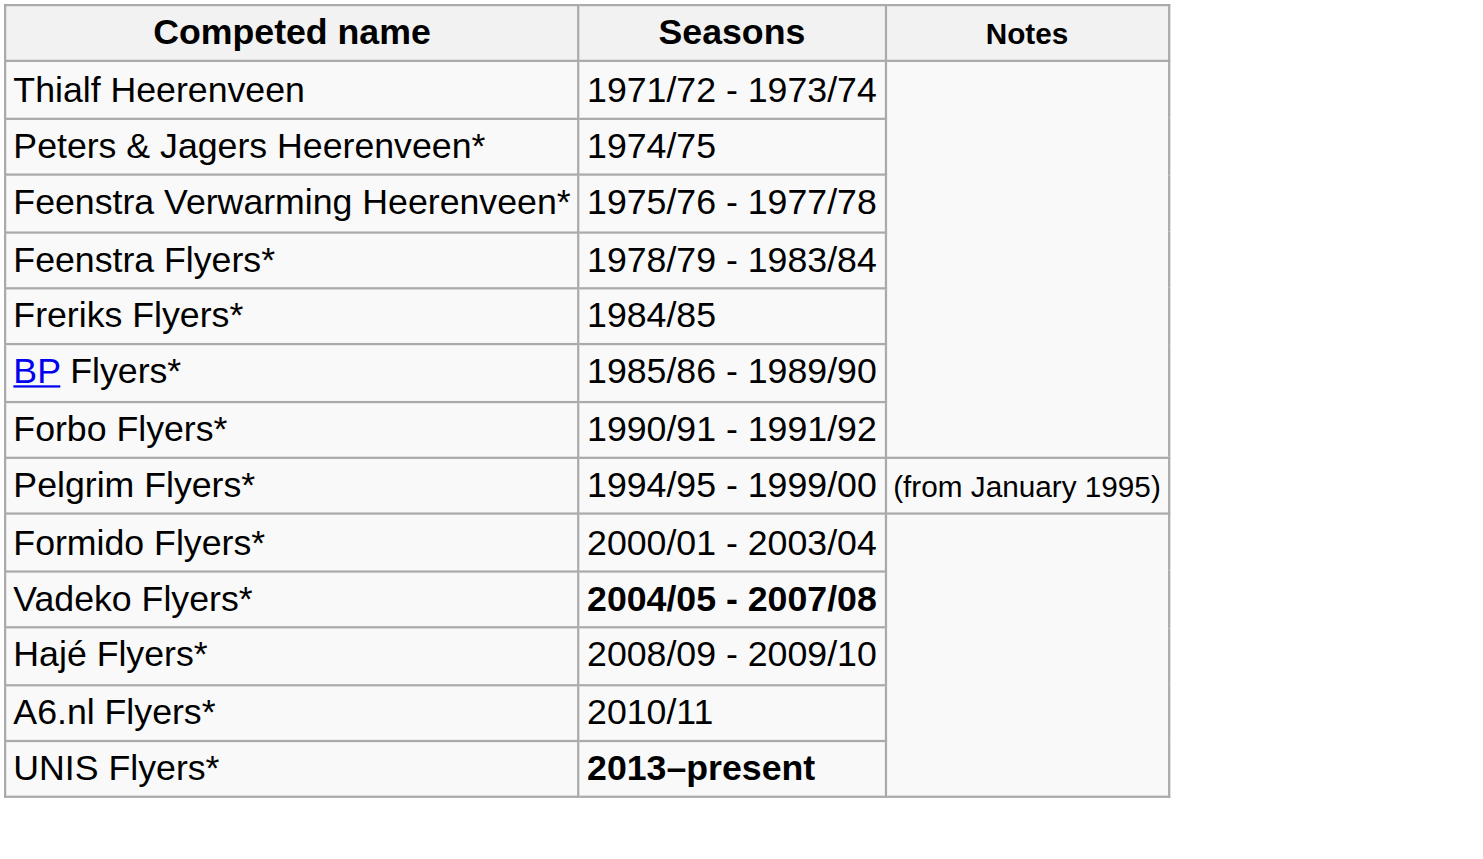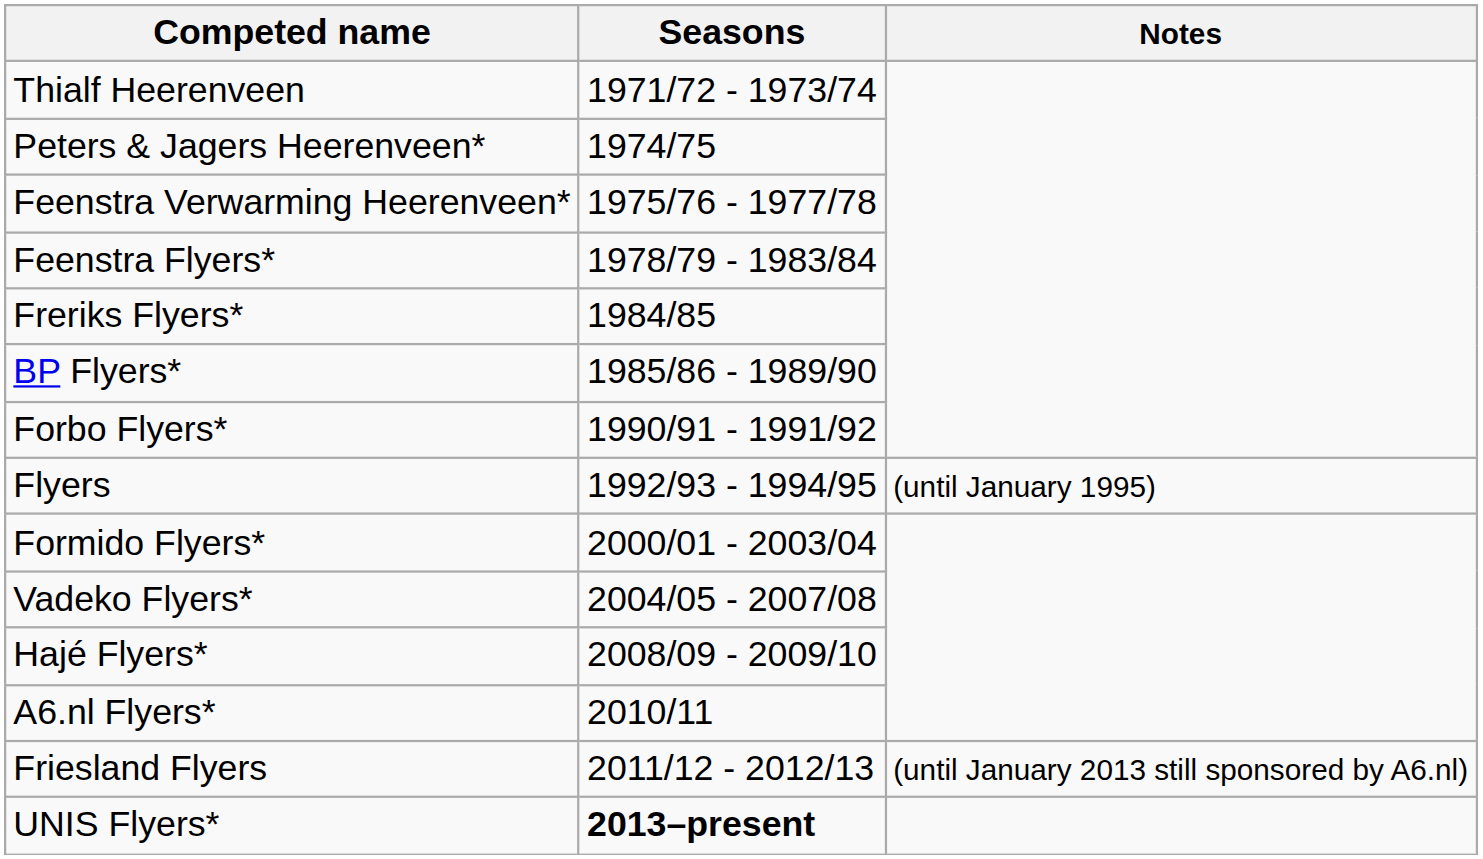 <table class="wikitable">
 <tr>
 <th>Competed name</th>
 <th>Seasons</th>
 <th><small>Notes</small></th>
 </tr>
 <tr>
 <td>Thialf Heerenveen</td>
 <td>1971/72 - 1973/74</td>
 </tr>
 <tr>
 <td>Peters & Jagers Heerenveen*</td>
 <td>1974/75</td>
 </tr>
 <tr>
 <td>Feenstra Verwarming Heerenveen*</td>
 <td>1975/76 - 1977/78</td>
 </tr>
 <tr>
 <td>Feenstra Flyers*</td>
 <td>1978/79 - 1983/84</td>
 </tr>
 <tr>
 <td>Freriks Flyers*</td>
 <td>1984/85</td>
 </tr>
 <tr>
 <td><a href='#'>BP</a> Flyers*</td>
 <td>1985/86 - 1989/90</td>
 </tr>
 <tr>
 <td>Forbo Flyers*</td>
 <td>1990/91 - 1991/92</td>
 </tr>
 <tr>
-<td>Pelgrim Flyers*</td>
-<td>1994/95 - 1999/00</td>
-<td><small>(from January 1995)</small></td>
+<td>Flyers</td>
+<td>1992/93 - 1994/95</td>
+<td><small>(until January 1995)</small></td>
 </tr>
 <tr>
 <td>Formido Flyers*</td>
 <td>2000/01 - 2003/04</td>
 </tr>
 <tr>
 <td>Vadeko Flyers*</td>
-<td><strong>2004/05 - 2007/08</strong></td>
+<td>2004/05 - 2007/08</td>
 </tr>
 <tr>
 <td>Hajé Flyers*</td>
 <td>2008/09 - 2009/10</td>
 </tr>
 <tr>
 <td>A6.nl Flyers*</td>
 <td>2010/11</td>
 </tr>
 <tr>
+<td>Friesland Flyers</td>
+<td>2011/12 - 2012/13</td>
+<td><small>(until January 2013 still sponsored by A6.nl)</small></td>
+</tr>
+<tr>
 <td>UNIS Flyers*</td>
 <td><strong>2013–present</strong></td>
 </tr>
 </table>
